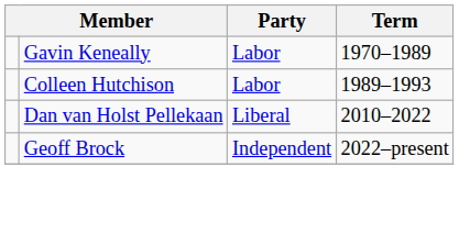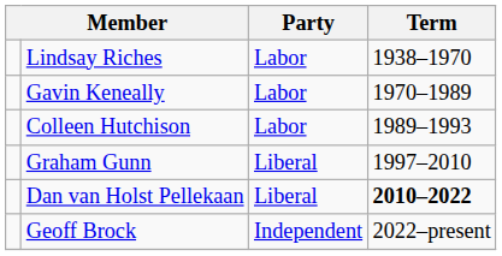 <table class="wikitable">
 <tr>
 <th colspan="2">Member</th>
 <th>Party</th>
 <th>Term</th>
+</tr>
+<tr>
+<td> </td>
+<td><a href='#'>Lindsay Riches</a></td>
+<td><a href='#'>Labor</a></td>
+<td>1938–1970</td>
 </tr>
 <tr>
 <td> </td>
 <td><a href='#'>Gavin Keneally</a></td>
 <td><a href='#'>Labor</a></td>
 <td>1970–1989</td>
 </tr>
 <tr>
 <td> </td>
 <td><a href='#'>Colleen Hutchison</a></td>
 <td><a href='#'>Labor</a></td>
 <td>1989–1993</td>
 </tr>
 <tr>
 <td> </td>
+<td><a href='#'>Graham Gunn</a></td>
+<td><a href='#'>Liberal</a></td>
+<td>1997–2010</td>
+</tr>
+<tr>
+<td> </td>
 <td><a href='#'>Dan van Holst Pellekaan</a></td>
 <td><a href='#'>Liberal</a></td>
-<td>2010–2022</td>
+<td><strong>2010–2022</strong></td>
 </tr>
 <tr>
 <td> </td>
 <td><a href='#'>Geoff Brock</a></td>
 <td><a href='#'>Independent</a></td>
 <td>2022–present</td>
 </tr>
 <tr>
 </tr>
 </table>
